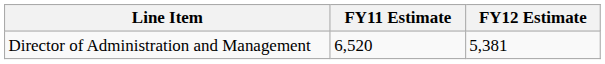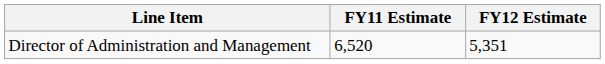 <table class="wikitable">
 <tr>
 <th scope="col" style="width:300px;">Line Item</th>
 <th scope="col" style="width:120px;">FY11 Estimate</th>
 <th scope="col" style="width:120px;">FY12 Estimate</th>
 </tr>
 <tr>
 <td>Director of Administration and Management</td>
 <td>6,520</td>
-<td>5,381</td>
+<td>5,351</td>
 </tr>
 </table>
